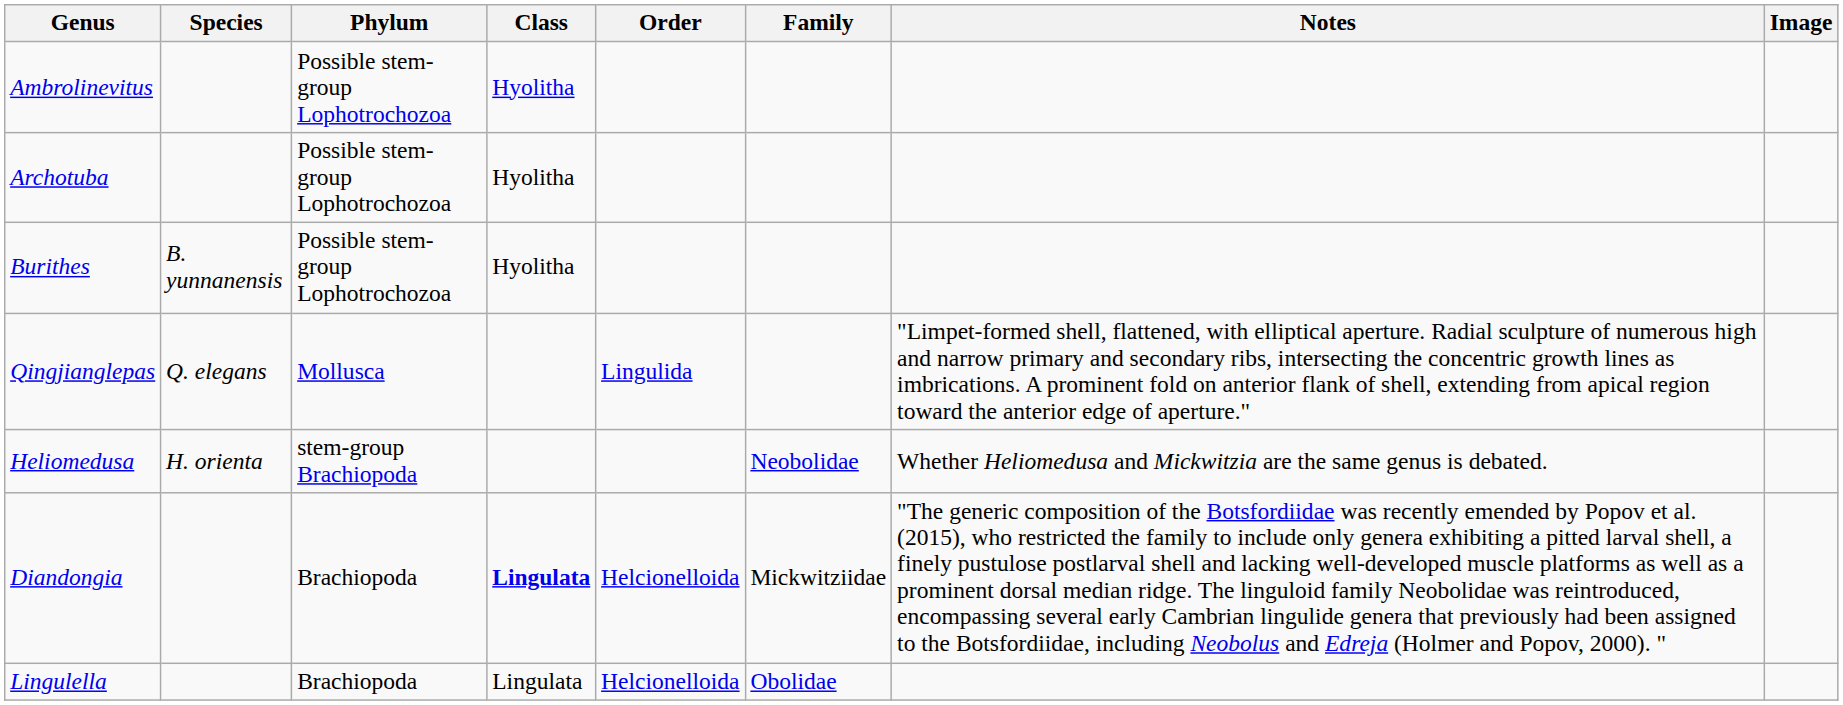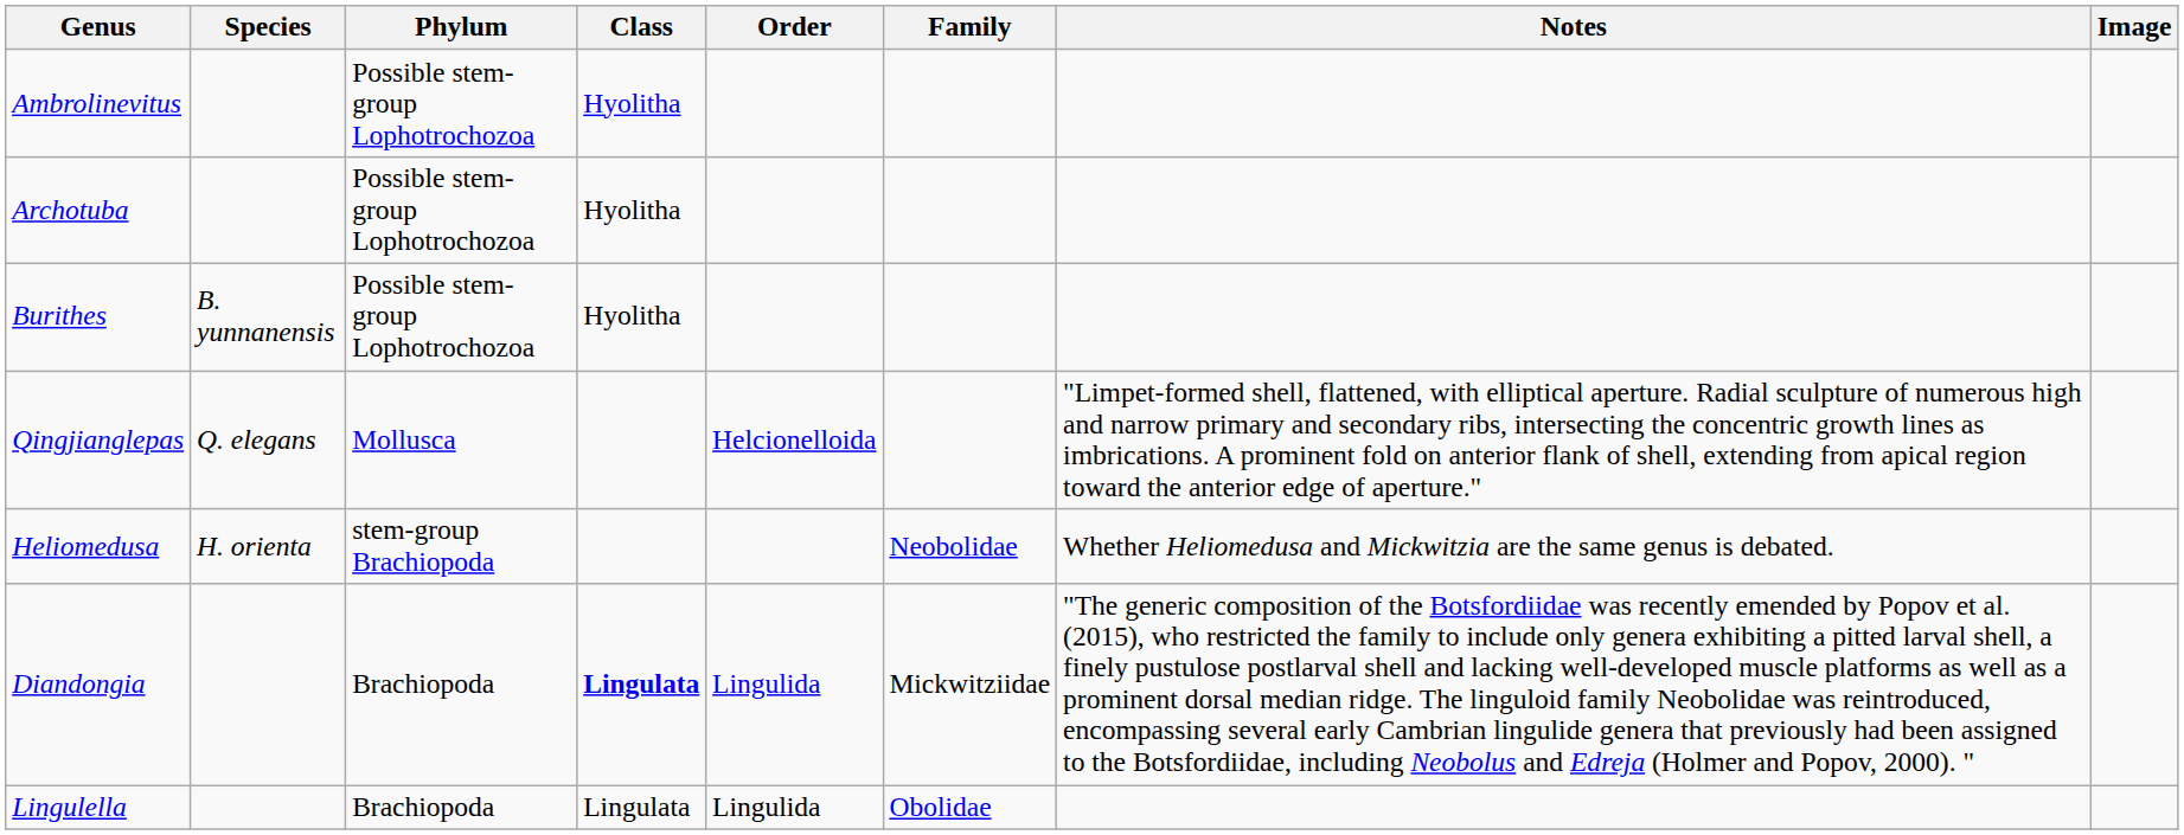 <table class="wikitable">
 <tr>
 <th>Genus</th>
 <th>Species</th>
 <th>Phylum</th>
 <th>Class</th>
 <th>Order</th>
 <th>Family</th>
 <th>Notes</th>
 <th>Image</th>
 </tr>
 <tr>
 <td><em><a href='#'>Ambrolinevitus</a></em></td>
 <td></td>
 <td>Possible stem-group <a href='#'>Lophotrochozoa</a></td>
 <td><a href='#'>Hyolitha</a></td>
 <td></td>
 <td></td>
 <td></td>
 <td></td>
 </tr>
 <tr>
 <td><em><a href='#'>Archotuba</a></em></td>
 <td></td>
 <td>Possible stem-group Lophotrochozoa</td>
 <td>Hyolitha</td>
 <td></td>
 <td></td>
 <td></td>
 <td></td>
 </tr>
 <tr>
 <td><em><a href='#'>Burithes</a></em></td>
 <td><em>B. yunnanensis</em></td>
 <td>Possible stem-group Lophotrochozoa</td>
 <td>Hyolitha</td>
 <td></td>
 <td></td>
 <td></td>
 <td></td>
 </tr>
 <tr>
 <td><em><a href='#'>Qingjianglepas</a></em></td>
 <td><em>Q. elegans</em></td>
 <td><a href='#'>Mollusca</a></td>
 <td></td>
-<td><a href='#'>Lingulida</a></td>
+<td><a href='#'>Helcionelloida</a></td>
 <td></td>
 <td>"Limpet-formed shell, flattened, with elliptical aperture. Radial sculpture of numerous high and narrow primary and secondary ribs, intersecting the concentric growth lines as imbrications. A prominent fold on anterior flank of shell, extending from apical region toward the anterior edge of aperture."</td>
 <td></td>
 </tr>
 <tr>
 <td><em><a href='#'>Heliomedusa</a></em></td>
 <td><em>H. orienta</em></td>
 <td>stem-group <a href='#'>Brachiopoda</a></td>
 <td></td>
 <td></td>
 <td><a href='#'>Neobolidae</a></td>
 <td>Whether <em>Heliomedusa</em> and <em>Mickwitzia</em> are the same genus is debated.</td>
 <td></td>
 </tr>
 <tr>
 <td><em><a href='#'>Diandongia</a></em></td>
 <td></td>
 <td>Brachiopoda</td>
 <td><strong><a href='#'>Lingulata</a></strong></td>
-<td><a href='#'>Helcionelloida</a></td>
+<td><a href='#'>Lingulida</a></td>
 <td>Mickwitziidae</td>
 <td>"The generic composition of the <a href='#'>Botsfordiidae</a> was recently emended by Popov et al. (2015), who restricted the family to include only genera exhibiting a pitted larval shell, a finely pustulose postlarval shell and lacking well-developed muscle platforms as well as a prominent dorsal median ridge. The linguloid family Neobolidae was reintroduced, encompassing several early Cambrian lingulide genera that previously had been assigned to the Botsfordiidae, including <em><a href='#'>Neobolus</a></em> and <em><a href='#'>Edreja</a></em> (Holmer and Popov, 2000). "</td>
 <td></td>
 </tr>
 <tr>
 <td><em><a href='#'>Lingulella</a></em></td>
 <td></td>
 <td>Brachiopoda</td>
 <td>Lingulata</td>
-<td><a href='#'>Helcionelloida</a></td>
+<td>Lingulida</td>
 <td><a href='#'>Obolidae</a></td>
 <td></td>
 <td></td>
 </tr>
 </table>
